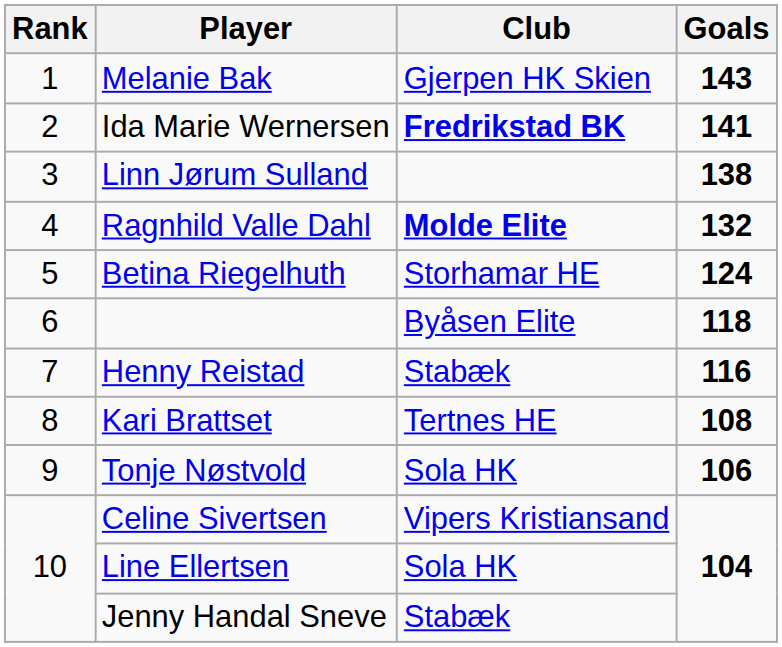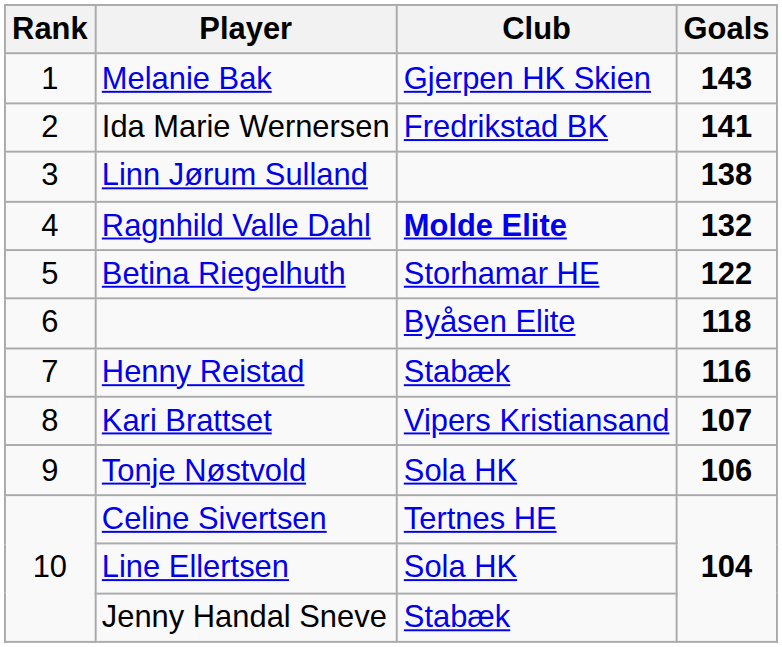 <table class="wikitable" style="text-align:center">
 <tr>
 <th>Rank</th>
 <th>Player</th>
 <th>Club</th>
 <th>Goals</th>
 </tr>
 <tr>
 <td>1</td>
 <td style="text-align:left"> <a href='#'>Melanie Bak</a></td>
 <td style="text-align:left"><a href='#'>Gjerpen HK Skien</a></td>
 <td><strong>143</strong></td>
 </tr>
 <tr>
 <td>2</td>
 <td style="text-align:left"> Ida Marie Wernersen</td>
-<td style="text-align:left"><strong><a href='#'>Fredrikstad BK</a></strong></td>
+<td style="text-align:left"><a href='#'>Fredrikstad BK</a></td>
 <td><strong>141</strong></td>
 </tr>
 <tr>
 <td>3</td>
 <td style="text-align:left"> <a href='#'>Linn Jørum Sulland</a></td>
 <td style="text-align:left"></td>
 <td><strong>138</strong></td>
 </tr>
 <tr>
 <td>4</td>
 <td style="text-align:left"> <a href='#'>Ragnhild Valle Dahl</a></td>
 <td style="text-align:left"><strong><a href='#'>Molde Elite</a></strong></td>
 <td><strong>132</strong></td>
 </tr>
 <tr>
 <td>5</td>
 <td style="text-align:left"> <a href='#'>Betina Riegelhuth</a></td>
 <td style="text-align:left"><a href='#'>Storhamar HE</a></td>
-<td><strong>124</strong></td>
+<td><strong>122</strong></td>
 </tr>
 <tr>
 <td>6</td>
 <td style="text-align:left"></td>
 <td style="text-align:left"><a href='#'>Byåsen Elite</a></td>
 <td><strong>118</strong></td>
 </tr>
 <tr>
 <td>7</td>
 <td style="text-align:left"> <a href='#'>Henny Reistad</a></td>
 <td style="text-align:left"><a href='#'>Stabæk</a></td>
 <td><strong>116</strong></td>
 </tr>
 <tr>
 <td>8</td>
 <td style="text-align:left"> <a href='#'>Kari Brattset</a></td>
-<td style="text-align:left"><a href='#'>Tertnes HE</a></td>
-<td><strong>108</strong></td>
+<td style="text-align:left"><a href='#'>Vipers Kristiansand</a></td>
+<td><strong>107</strong></td>
 </tr>
 <tr>
 <td>9</td>
 <td style="text-align:left"> <a href='#'>Tonje Nøstvold</a></td>
 <td style="text-align:left"><a href='#'>Sola HK</a></td>
 <td><strong>106</strong></td>
 </tr>
 <tr>
 <td rowspan=3>10</td>
 <td style="text-align:left"> <a href='#'>Celine Sivertsen</a></td>
-<td style="text-align:left"><a href='#'>Vipers Kristiansand</a></td>
+<td style="text-align:left"><a href='#'>Tertnes HE</a></td>
 <td rowspan=3><strong>104</strong></td>
 </tr>
 <tr>
 <td style="text-align:left"> <a href='#'>Line Ellertsen</a></td>
 <td style="text-align:left"><a href='#'>Sola HK</a></td>
 </tr>
 <tr>
 <td style="text-align:left"> Jenny Handal Sneve</td>
 <td style="text-align:left"><a href='#'>Stabæk</a></td>
 </tr>
 </table>
